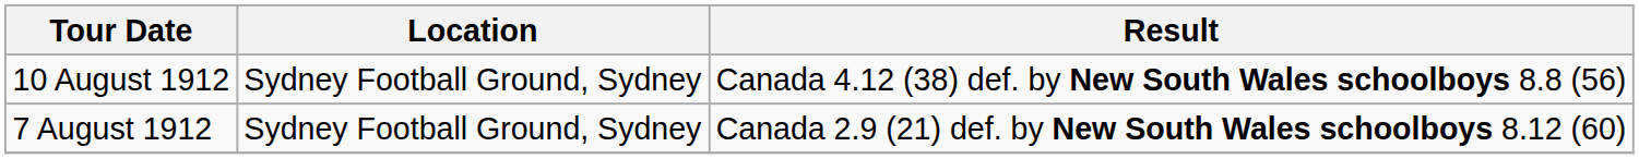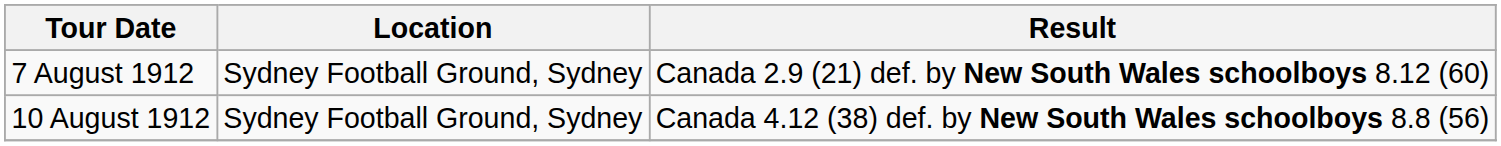 <table class="wikitable" style="font-size: 95%;">
 <tr>
 <th>Tour Date</th>
 <th>Location</th>
 <th>Result</th>
 </tr>
 <tr>
+<td>7 August 1912</td>
+<td>Sydney Football Ground, Sydney</td>
+<td>Canada 2.9 (21) def. by <strong>New South Wales schoolboys</strong> 8.12 (60)</td>
+</tr>
+<tr>
 <td>10 August 1912</td>
 <td>Sydney Football Ground, Sydney</td>
 <td>Canada 4.12 (38) def. by <strong>New South Wales schoolboys</strong> 8.8 (56)</td>
 </tr>
 <tr>
-<td>7 August 1912</td>
-<td>Sydney Football Ground, Sydney</td>
-<td>Canada 2.9 (21) def. by <strong>New South Wales schoolboys</strong> 8.12 (60)</td>
-</tr>
-<tr>
 </tr>
 </table>
